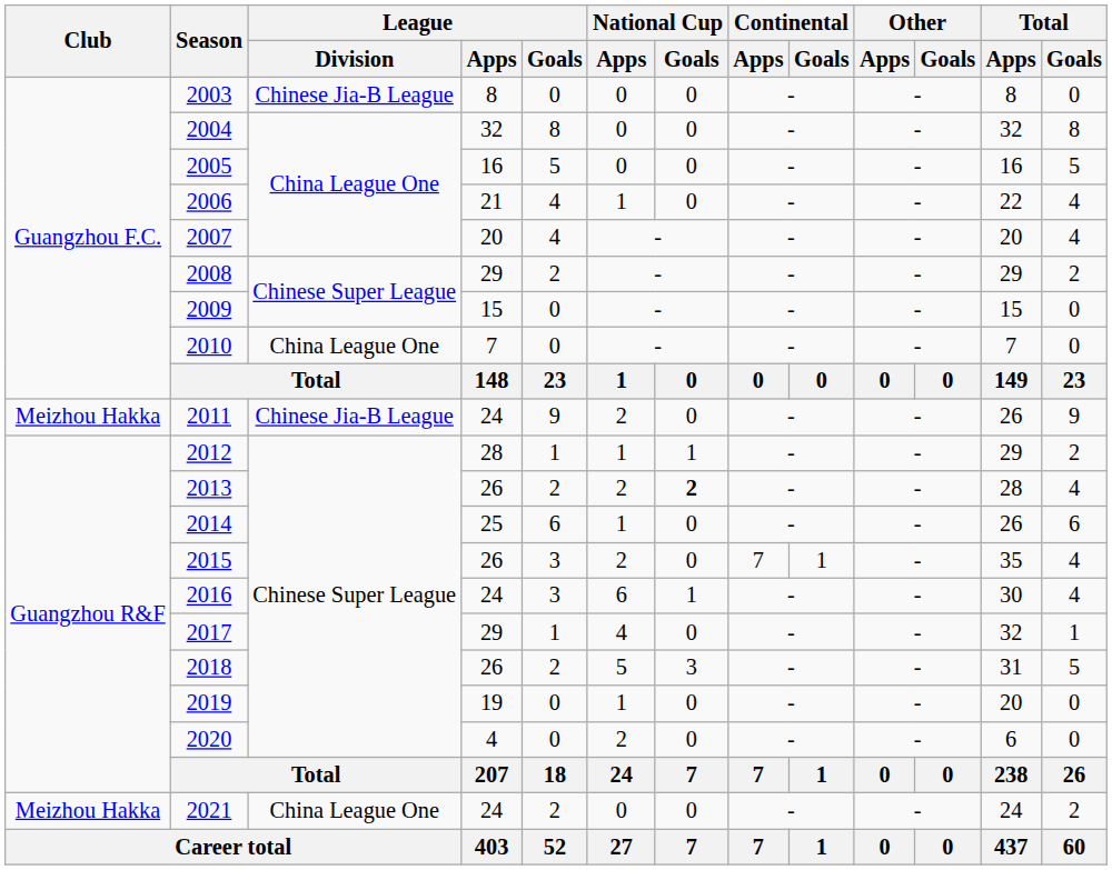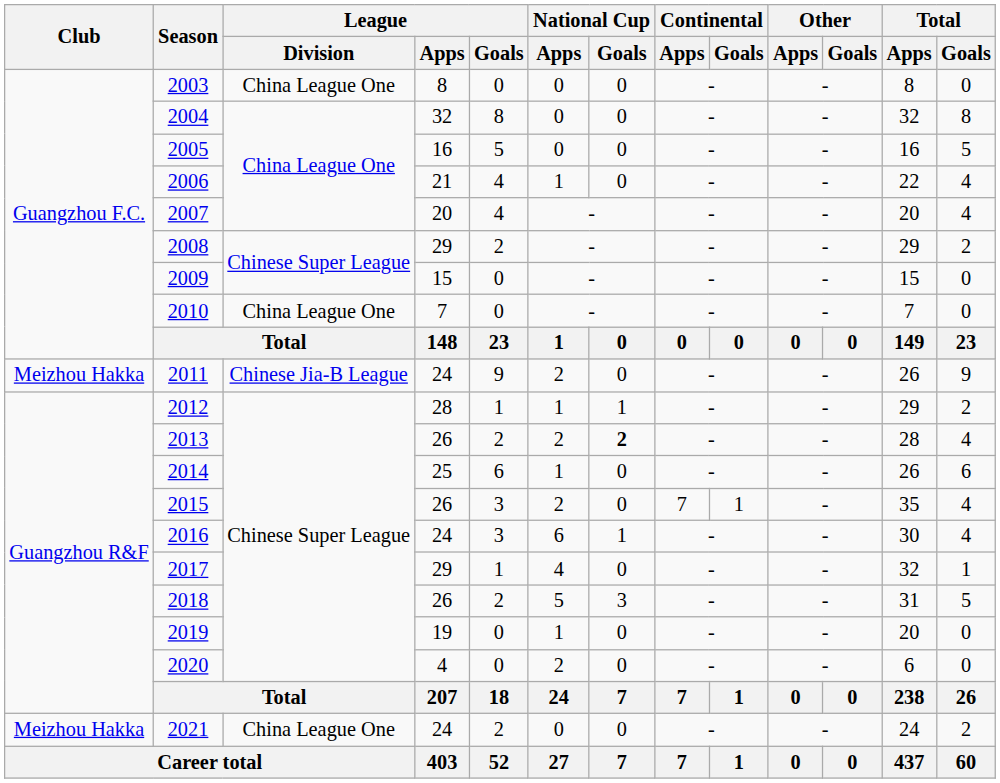 <table class="wikitable" style="text-align: center">
 <tr>
 <th rowspan="2">Club</th>
 <th rowspan="2">Season</th>
 <th colspan="3">League</th>
 <th colspan="2">National Cup</th>
 <th colspan="2">Continental</th>
 <th colspan="2">Other</th>
 <th colspan="2">Total</th>
 </tr>
 <tr>
 <th>Division</th>
 <th>Apps</th>
 <th>Goals</th>
 <th>Apps</th>
 <th>Goals</th>
 <th>Apps</th>
 <th>Goals</th>
 <th>Apps</th>
 <th>Goals</th>
 <th>Apps</th>
 <th>Goals</th>
 </tr>
 <tr>
 <td rowspan="9"><a href='#'>Guangzhou F.C.</a></td>
 <td><a href='#'>2003</a></td>
-<td><a href='#'>Chinese Jia-B League</a></td>
+<td>China League One</td>
 <td>8</td>
 <td>0</td>
 <td>0</td>
 <td>0</td>
 <td colspan="2">-</td>
 <td colspan="2">-</td>
 <td>8</td>
 <td>0</td>
 </tr>
 <tr>
 <td><a href='#'>2004</a></td>
 <td rowspan="4"><a href='#'>China League One</a></td>
 <td>32</td>
 <td>8</td>
 <td>0</td>
 <td>0</td>
 <td colspan="2">-</td>
 <td colspan="2">-</td>
 <td>32</td>
 <td>8</td>
 </tr>
 <tr>
 <td><a href='#'>2005</a></td>
 <td>16</td>
 <td>5</td>
 <td>0</td>
 <td>0</td>
 <td colspan="2">-</td>
 <td colspan="2">-</td>
 <td>16</td>
 <td>5</td>
 </tr>
 <tr>
 <td><a href='#'>2006</a></td>
 <td>21</td>
 <td>4</td>
 <td>1</td>
 <td>0</td>
 <td colspan="2">-</td>
 <td colspan="2">-</td>
 <td>22</td>
 <td>4</td>
 </tr>
 <tr>
 <td><a href='#'>2007</a></td>
 <td>20</td>
 <td>4</td>
 <td colspan="2">-</td>
 <td colspan="2">-</td>
 <td colspan="2">-</td>
 <td>20</td>
 <td>4</td>
 </tr>
 <tr>
 <td><a href='#'>2008</a></td>
 <td rowspan="2"><a href='#'>Chinese Super League</a></td>
 <td>29</td>
 <td>2</td>
 <td colspan="2">-</td>
 <td colspan="2">-</td>
 <td colspan="2">-</td>
 <td>29</td>
 <td>2</td>
 </tr>
 <tr>
 <td><a href='#'>2009</a></td>
 <td>15</td>
 <td>0</td>
 <td colspan="2">-</td>
 <td colspan="2">-</td>
 <td colspan="2">-</td>
 <td>15</td>
 <td>0</td>
 </tr>
 <tr>
 <td><a href='#'>2010</a></td>
 <td>China League One</td>
 <td>7</td>
 <td>0</td>
 <td colspan="2">-</td>
 <td colspan="2">-</td>
 <td colspan="2">-</td>
 <td>7</td>
 <td>0</td>
 </tr>
 <tr>
 <th colspan="2"><strong>Total</strong></th>
 <th>148</th>
 <th>23</th>
 <th>1</th>
 <th>0</th>
 <th>0</th>
 <th>0</th>
 <th>0</th>
 <th>0</th>
 <th>149</th>
 <th>23</th>
 </tr>
 <tr>
 <td><a href='#'>Meizhou Hakka</a></td>
 <td><a href='#'>2011</a></td>
 <td><a href='#'>Chinese Jia-B League</a></td>
 <td>24</td>
 <td>9</td>
 <td>2</td>
 <td>0</td>
 <td colspan="2">-</td>
 <td colspan="2">-</td>
 <td>26</td>
 <td>9</td>
 </tr>
 <tr>
 <td rowspan="10"><a href='#'>Guangzhou R&F</a></td>
 <td><a href='#'>2012</a></td>
 <td rowspan="9">Chinese Super League</td>
 <td>28</td>
 <td>1</td>
 <td>1</td>
 <td>1</td>
 <td colspan="2">-</td>
 <td colspan="2">-</td>
 <td>29</td>
 <td>2</td>
 </tr>
 <tr>
 <td><a href='#'>2013</a></td>
 <td>26</td>
 <td>2</td>
 <td>2</td>
 <td><strong>2</strong></td>
 <td colspan="2">-</td>
 <td colspan="2">-</td>
 <td>28</td>
 <td>4</td>
 </tr>
 <tr>
 <td><a href='#'>2014</a></td>
 <td>25</td>
 <td>6</td>
 <td>1</td>
 <td>0</td>
 <td colspan="2">-</td>
 <td colspan="2">-</td>
 <td>26</td>
 <td>6</td>
 </tr>
 <tr>
 <td><a href='#'>2015</a></td>
 <td>26</td>
 <td>3</td>
 <td>2</td>
 <td>0</td>
 <td>7</td>
 <td>1</td>
 <td colspan="2">-</td>
 <td>35</td>
 <td>4</td>
 </tr>
 <tr>
 <td><a href='#'>2016</a></td>
 <td>24</td>
 <td>3</td>
 <td>6</td>
 <td>1</td>
 <td colspan="2">-</td>
 <td colspan="2">-</td>
 <td>30</td>
 <td>4</td>
 </tr>
 <tr>
 <td><a href='#'>2017</a></td>
 <td>29</td>
 <td>1</td>
 <td>4</td>
 <td>0</td>
 <td colspan="2">-</td>
 <td colspan="2">-</td>
 <td>32</td>
 <td>1</td>
 </tr>
 <tr>
 <td><a href='#'>2018</a></td>
 <td>26</td>
 <td>2</td>
 <td>5</td>
 <td>3</td>
 <td colspan="2">-</td>
 <td colspan="2">-</td>
 <td>31</td>
 <td>5</td>
 </tr>
 <tr>
 <td><a href='#'>2019</a></td>
 <td>19</td>
 <td>0</td>
 <td>1</td>
 <td>0</td>
 <td colspan="2">-</td>
 <td colspan="2">-</td>
 <td>20</td>
 <td>0</td>
 </tr>
 <tr>
 <td><a href='#'>2020</a></td>
 <td>4</td>
 <td>0</td>
 <td>2</td>
 <td>0</td>
 <td colspan="2">-</td>
 <td colspan="2">-</td>
 <td>6</td>
 <td>0</td>
 </tr>
 <tr>
 <th colspan="2"><strong>Total</strong></th>
 <th>207</th>
 <th>18</th>
 <th>24</th>
 <th>7</th>
 <th>7</th>
 <th>1</th>
 <th>0</th>
 <th>0</th>
 <th>238</th>
 <th>26</th>
 </tr>
 <tr>
 <td><a href='#'>Meizhou Hakka</a></td>
 <td><a href='#'>2021</a></td>
 <td>China League One</td>
 <td>24</td>
 <td>2</td>
 <td>0</td>
 <td>0</td>
 <td colspan="2">-</td>
 <td colspan="2">-</td>
 <td>24</td>
 <td>2</td>
 </tr>
 <tr>
 <th colspan=3>Career total</th>
 <th>403</th>
 <th>52</th>
 <th>27</th>
 <th>7</th>
 <th>7</th>
 <th>1</th>
 <th>0</th>
 <th>0</th>
 <th>437</th>
 <th>60</th>
 </tr>
 </table>
